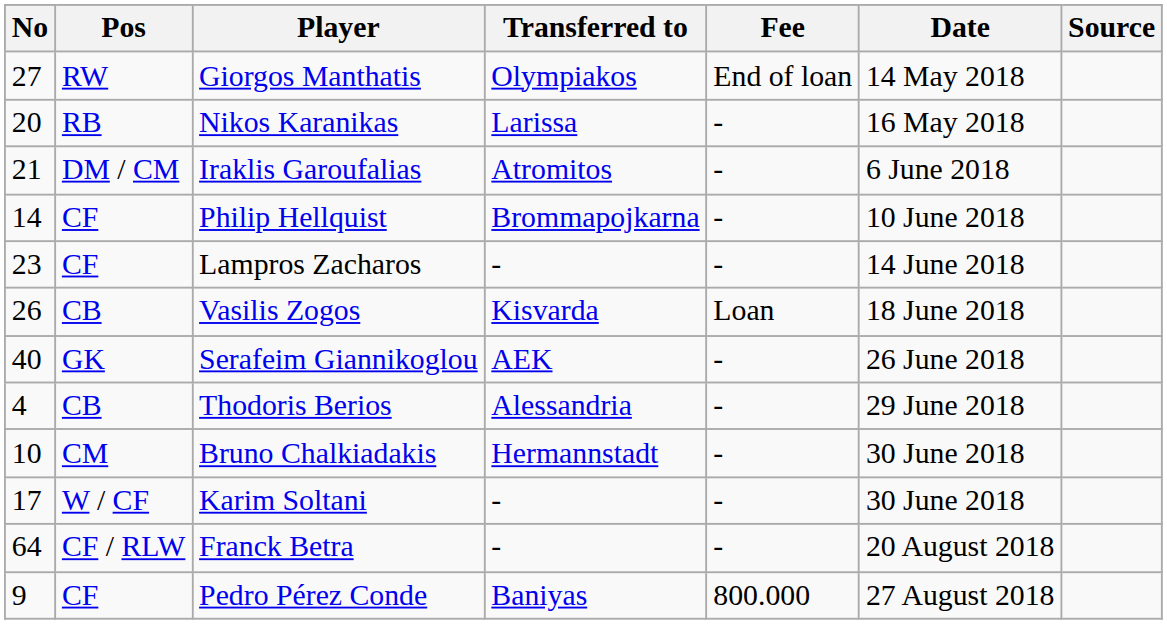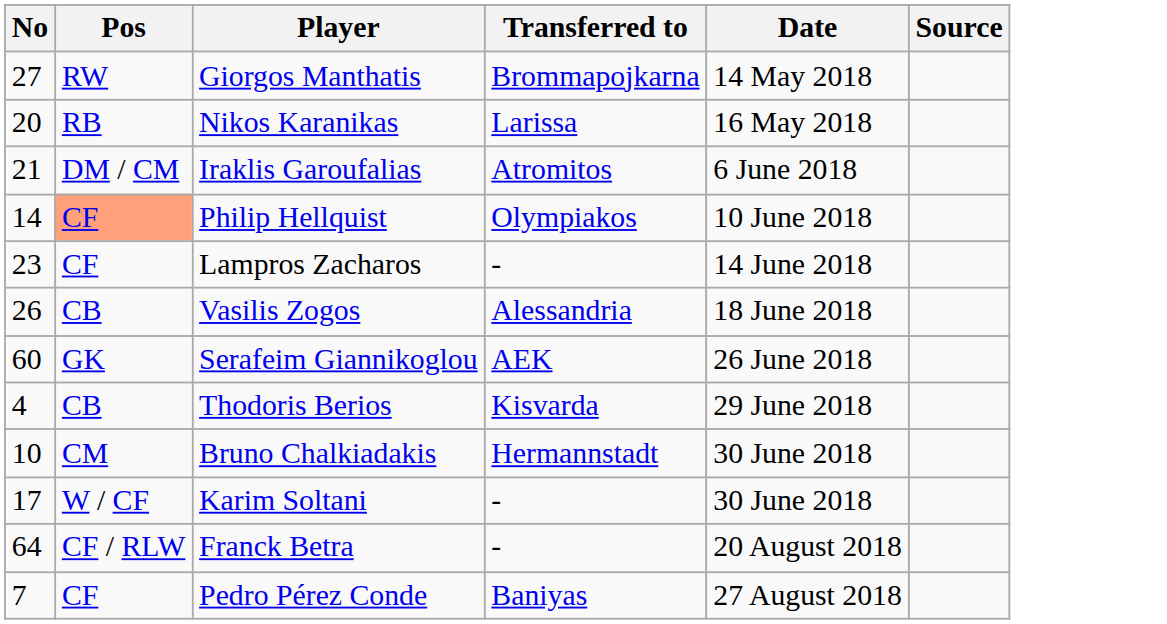 <table class="wikitable">
 <tr>
 <th>No</th>
 <th>Pos</th>
 <th>Player</th>
 <th>Transferred to</th>
-<th>Fee</th>
 <th>Date</th>
 <th>Source</th>
 </tr>
 <tr>
 <td>27</td>
 <td><a href='#'>RW</a></td>
 <td><a href='#'>Giorgos Manthatis</a></td>
-<td><a href='#'>Olympiakos</a></td>
-<td>End of loan</td>
+<td><a href='#'>Brommapojkarna</a></td>
 <td>14 May 2018</td>
 <td></td>
 </tr>
 <tr>
 <td>20</td>
 <td><a href='#'>RB</a></td>
 <td><a href='#'>Nikos Karanikas</a></td>
 <td><a href='#'>Larissa</a></td>
-<td>-</td>
 <td>16 May 2018</td>
 <td></td>
 </tr>
 <tr>
 <td>21</td>
 <td><a href='#'>DM</a> / <a href='#'>CM</a></td>
 <td><a href='#'>Iraklis Garoufalias</a></td>
 <td><a href='#'>Atromitos</a></td>
-<td>-</td>
 <td>6 June 2018</td>
 <td></td>
 </tr>
 <tr>
 <td>14</td>
-<td><a href='#'>CF</a></td>
+<td style="background: lightsalmon;"><a href='#'>CF</a></td>
 <td><a href='#'>Philip Hellquist</a></td>
-<td><a href='#'>Brommapojkarna</a></td>
-<td>-</td>
+<td><a href='#'>Olympiakos</a></td>
 <td>10 June 2018</td>
 <td></td>
 </tr>
 <tr>
 <td>23</td>
 <td><a href='#'>CF</a></td>
 <td>Lampros Zacharos</td>
 <td>-</td>
-<td>-</td>
 <td>14 June 2018</td>
 <td></td>
 </tr>
 <tr>
 <td>26</td>
 <td><a href='#'>CB</a></td>
 <td><a href='#'>Vasilis Zogos</a></td>
-<td><a href='#'>Kisvarda</a></td>
-<td>Loan</td>
+<td><a href='#'>Alessandria</a></td>
 <td>18 June 2018</td>
 <td></td>
 </tr>
 <tr>
-<td>40</td>
+<td>60</td>
 <td><a href='#'>GK</a></td>
 <td><a href='#'>Serafeim Giannikoglou</a></td>
 <td><a href='#'>ΑΕΚ</a></td>
-<td>-</td>
 <td>26 June 2018</td>
 <td></td>
 </tr>
 <tr>
 <td>4</td>
 <td><a href='#'>CB</a></td>
 <td><a href='#'>Thodoris Berios</a></td>
-<td><a href='#'>Alessandria</a></td>
-<td>-</td>
+<td><a href='#'>Kisvarda</a></td>
 <td>29 June 2018</td>
 <td></td>
 </tr>
 <tr>
 <td>10</td>
 <td><a href='#'>CM</a></td>
 <td><a href='#'>Bruno Chalkiadakis</a></td>
 <td><a href='#'>Hermannstadt</a></td>
-<td>-</td>
 <td>30 June 2018</td>
 <td></td>
 </tr>
 <tr>
 <td>17</td>
 <td><a href='#'>W</a> / <a href='#'>CF</a></td>
 <td><a href='#'>Karim Soltani</a></td>
-<td>-</td>
 <td>-</td>
 <td>30 June 2018</td>
 <td></td>
 </tr>
 <tr>
 <td>64</td>
 <td><a href='#'>CF</a> / <a href='#'>RLW</a></td>
 <td><a href='#'>Franck Betra</a></td>
 <td>-</td>
-<td>-</td>
 <td>20 August 2018</td>
 <td></td>
 </tr>
 <tr>
-<td>9</td>
+<td>7</td>
 <td><a href='#'>CF</a></td>
 <td><a href='#'>Pedro Pérez Conde</a></td>
 <td><a href='#'>Baniyas</a></td>
-<td>800.000</td>
 <td>27 August 2018</td>
 <td></td>
 </tr>
 </table>
